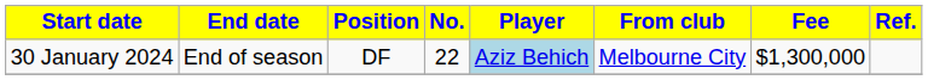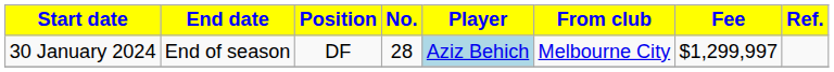 <table class="wikitable sortable">
 <tr>
 <th style="background:yellow; color:blue;"><strong>Start date</strong></th>
 <th style="background:yellow; color:blue;"><strong>End date</strong></th>
 <th style="background:yellow; color:blue;"><strong>Position</strong></th>
 <th style="background:yellow; color:blue;"><strong>No.</strong></th>
 <th style="background:yellow; color:blue;"><strong>Player</strong></th>
 <th style="background:yellow; color:blue;"><strong>From club</strong></th>
 <th style="background:yellow; color:blue;"><strong>Fee</strong></th>
 <th style="background:yellow; color:blue;"><strong>Ref.</strong></th>
 </tr>
 <tr>
 <td>30 January 2024</td>
 <td>End of season</td>
 <td style="text-align:center;">DF</td>
-<td style="text-align:center;">22</td>
+<td style="text-align:center;">28</td>
 <td style="background: lightblue; text-align:left;"> <a href='#'>Aziz Behich</a></td>
 <td style="text-align:left;"> <a href='#'>Melbourne City</a></td>
-<td>$1,300,000</td>
+<td>$1,299,997</td>
 <td></td>
 </tr>
 <tr>
 </tr>
 </table>
